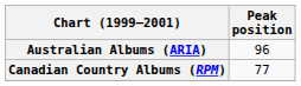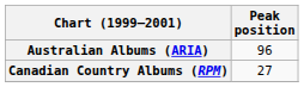 <table class="wikitable sortable plainrowheaders">
 <tr>
 <th>Chart (1999–2001)</th>
 <th>Peak<br>position</th>
 </tr>
 <tr>
 <th scope="row">Australian Albums (<a href='#'>ARIA</a>)</th>
 <td style="text-align:center;">96</td>
 </tr>
 <tr>
 <th scope="row">Canadian Country Albums (<em><a href='#'>RPM</a></em>)</th>
-<td style="text-align:center;">77</td>
+<td style="text-align:center;">27</td>
 </tr>
 <tr>
 </tr>
 <tr>
 </tr>
 <tr>
 </tr>
 </table>
